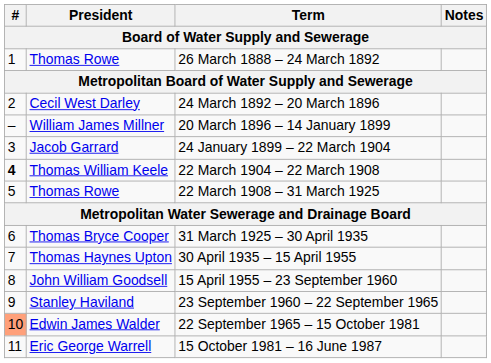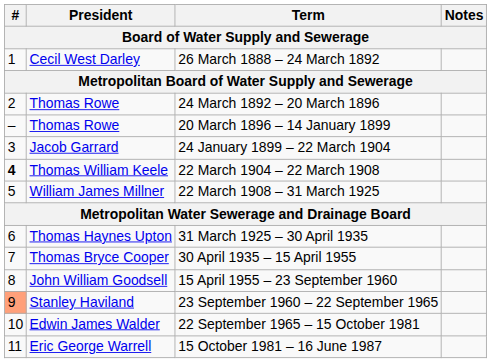 <table class="wikitable">
 <tr>
 <th>#</th>
 <th>President</th>
 <th>Term</th>
 <th>Notes</th>
 </tr>
 <tr>
 <th colspan=4>Board of Water Supply and Sewerage</th>
 </tr>
 <tr>
 <td>1</td>
-<td><a href='#'>Thomas Rowe</a></td>
+<td><a href='#'>Cecil West Darley</a></td>
 <td>26 March 1888 – 24 March 1892</td>
 <td></td>
 </tr>
 <tr>
 <th colspan=4>Metropolitan Board of Water Supply and Sewerage</th>
 </tr>
 <tr>
 <td>2</td>
-<td><a href='#'>Cecil West Darley</a></td>
+<td><a href='#'>Thomas Rowe</a></td>
 <td>24 March 1892 – 20 March 1896</td>
 <td></td>
 </tr>
 <tr>
 <td>–</td>
-<td><a href='#'>William James Millner</a></td>
+<td><a href='#'>Thomas Rowe</a></td>
 <td>20 March 1896 – 14 January 1899</td>
 <td></td>
 </tr>
 <tr>
 <td>3</td>
 <td><a href='#'>Jacob Garrard</a></td>
 <td>24 January 1899 – 22 March 1904</td>
 <td></td>
 </tr>
 <tr>
 <td><strong>4</strong></td>
 <td><a href='#'>Thomas William Keele</a></td>
 <td>22 March 1904 – 22 March 1908</td>
 <td></td>
 </tr>
 <tr>
 <td>5</td>
-<td><a href='#'>Thomas Rowe</a></td>
+<td><a href='#'>William James Millner</a></td>
 <td>22 March 1908 – 31 March 1925</td>
 <td></td>
 </tr>
 <tr>
 <th colspan=4>Metropolitan Water Sewerage and Drainage Board</th>
 </tr>
 <tr>
 <td>6</td>
-<td><a href='#'>Thomas Bryce Cooper</a></td>
+<td><a href='#'>Thomas Haynes Upton</a></td>
 <td>31 March 1925 – 30 April 1935</td>
 <td></td>
 </tr>
 <tr>
 <td>7</td>
-<td><a href='#'>Thomas Haynes Upton</a></td>
+<td><a href='#'>Thomas Bryce Cooper</a></td>
 <td>30 April 1935 – 15 April 1955</td>
 <td></td>
 </tr>
 <tr>
 <td>8</td>
 <td><a href='#'>John William Goodsell</a></td>
 <td>15 April 1955 – 23 September 1960</td>
 <td></td>
 </tr>
 <tr>
-<td>9</td>
+<td style="background: lightsalmon;">9</td>
 <td><a href='#'>Stanley Haviland</a></td>
 <td>23 September 1960 – 22 September 1965</td>
 <td></td>
 </tr>
 <tr>
-<td style="background: lightsalmon;">10</td>
+<td>10</td>
 <td><a href='#'>Edwin James Walder</a></td>
 <td>22 September 1965 – 15 October 1981</td>
 <td></td>
 </tr>
 <tr>
 <td>11</td>
 <td><a href='#'>Eric George Warrell</a></td>
 <td>15 October 1981 – 16 June 1987</td>
 <td></td>
 </tr>
 </table>
